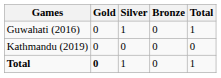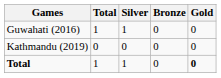 <table class="wikitable sortable">
 <tr>
 <th>Games</th>
-<th>Gold</th>
+<th>Total</th>
 <th>Silver</th>
 <th>Bronze</th>
-<th>Total</th>
+<th>Gold</th>
 </tr>
 <tr>
 <td> Guwahati (2016)</td>
-<td>0</td>
+<td>1</td>
 <td>1</td>
 <td>0</td>
-<td>1</td>
+<td>0</td>
 </tr>
 <tr>
 <td> Kathmandu (2019)</td>
 <td>0</td>
 <td>0</td>
 <td>0</td>
 <td>0</td>
 </tr>
 <tr>
 <td><strong>Total</strong></td>
-<td><strong>0</strong></td>
+<td>1</td>
 <td>1</td>
 <td>0</td>
-<td>1</td>
+<td><strong>0</strong></td>
 </tr>
 </table>
